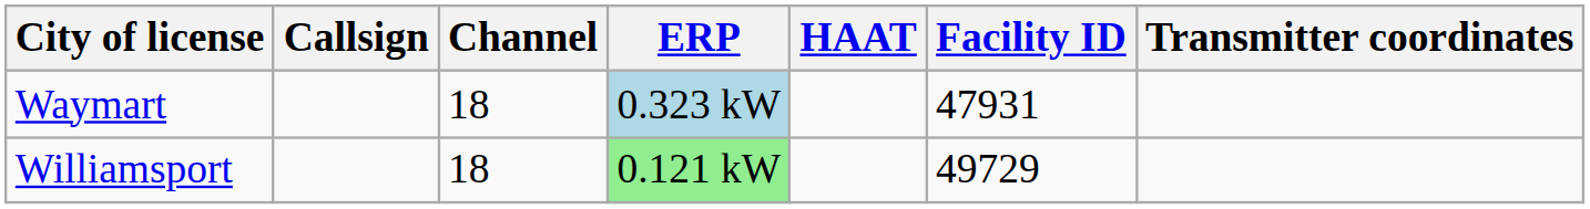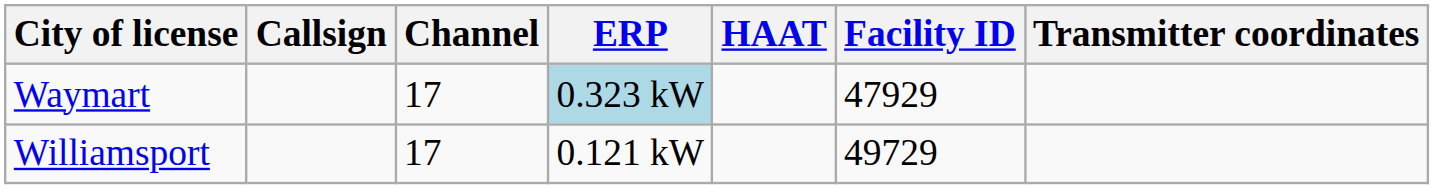 <table class="sortable wikitable">
 <tr>
 <th>City of license</th>
 <th>Callsign</th>
 <th>Channel</th>
 <th><a href='#'>ERP</a></th>
 <th><a href='#'>HAAT</a></th>
 <th><a href='#'>Facility ID</a></th>
 <th>Transmitter coordinates</th>
 </tr>
 <tr>
 <td><a href='#'>Waymart</a></td>
 <td><strong></strong></td>
-<td>18</td>
+<td>17</td>
 <td style="background: lightblue;">0.323 kW</td>
 <td></td>
-<td>47931</td>
+<td>47929</td>
 <td></td>
 </tr>
 <tr>
 <td><a href='#'>Williamsport</a></td>
 <td><strong></strong></td>
-<td>18</td>
-<td style="background: lightgreen;">0.121 kW</td>
+<td>17</td>
+<td>0.121 kW</td>
 <td></td>
 <td>49729</td>
 <td></td>
 </tr>
 </table>
